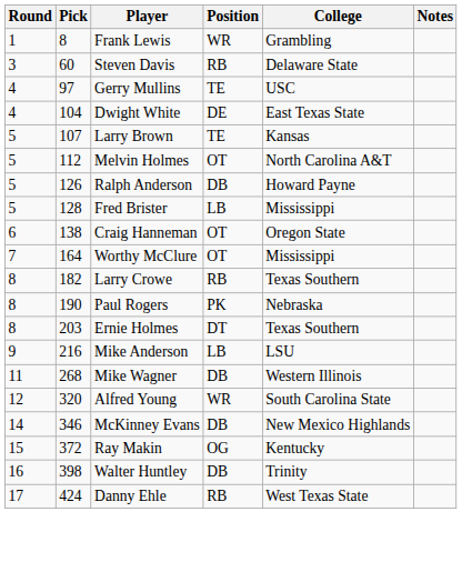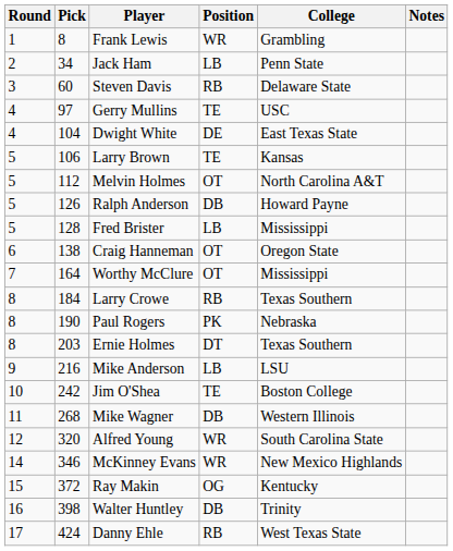 <table class="wikitable">
 <tr>
 <th>Round</th>
 <th>Pick</th>
 <th>Player</th>
 <th>Position</th>
 <th>College</th>
 <th>Notes</th>
 </tr>
 <tr>
 <td>1</td>
 <td>8</td>
 <td>Frank Lewis</td>
 <td>WR</td>
 <td>Grambling</td>
+<td></td>
+</tr>
+<tr>
+<td>2</td>
+<td>34</td>
+<td>Jack Ham</td>
+<td>LB</td>
+<td>Penn State</td>
 <td></td>
 </tr>
 <tr>
 <td>3</td>
 <td>60</td>
 <td>Steven Davis</td>
 <td>RB</td>
 <td>Delaware State</td>
 <td></td>
 </tr>
 <tr>
 <td>4</td>
 <td>97</td>
 <td>Gerry Mullins</td>
 <td>TE</td>
 <td>USC</td>
 <td></td>
 </tr>
 <tr>
 <td>4</td>
 <td>104</td>
 <td>Dwight White</td>
 <td>DE</td>
 <td>East Texas State</td>
 <td></td>
 </tr>
 <tr>
 <td>5</td>
-<td>107</td>
+<td>106</td>
 <td>Larry Brown</td>
 <td>TE</td>
 <td>Kansas</td>
 <td></td>
 </tr>
 <tr>
 <td>5</td>
 <td>112</td>
 <td>Melvin Holmes</td>
 <td>OT</td>
 <td>North Carolina A&T</td>
 <td></td>
 </tr>
 <tr>
 <td>5</td>
 <td>126</td>
 <td>Ralph Anderson</td>
 <td>DB</td>
 <td>Howard Payne</td>
 <td></td>
 </tr>
 <tr>
 <td>5</td>
 <td>128</td>
 <td>Fred Brister</td>
 <td>LB</td>
 <td>Mississippi</td>
 <td></td>
 </tr>
 <tr>
 <td>6</td>
 <td>138</td>
 <td>Craig Hanneman</td>
 <td>OT</td>
 <td>Oregon State</td>
 <td></td>
 </tr>
 <tr>
 <td>7</td>
 <td>164</td>
 <td>Worthy McClure</td>
 <td>OT</td>
 <td>Mississippi</td>
 <td></td>
 </tr>
 <tr>
 <td>8</td>
-<td>182</td>
+<td>184</td>
 <td>Larry Crowe</td>
 <td>RB</td>
 <td>Texas Southern</td>
 <td></td>
 </tr>
 <tr>
 <td>8</td>
 <td>190</td>
 <td>Paul Rogers</td>
 <td>PK</td>
 <td>Nebraska</td>
 <td></td>
 </tr>
 <tr>
 <td>8</td>
 <td>203</td>
 <td>Ernie Holmes</td>
 <td>DT</td>
 <td>Texas Southern</td>
 <td></td>
 </tr>
 <tr>
 <td>9</td>
 <td>216</td>
 <td>Mike Anderson</td>
 <td>LB</td>
 <td>LSU</td>
 <td></td>
 </tr>
 <tr>
+<td>10</td>
+<td>242</td>
+<td>Jim O'Shea</td>
+<td>TE</td>
+<td>Boston College</td>
+<td></td>
+</tr>
+<tr>
 <td>11</td>
 <td>268</td>
 <td>Mike Wagner</td>
 <td>DB</td>
 <td>Western Illinois</td>
 <td></td>
 </tr>
 <tr>
 <td>12</td>
 <td>320</td>
 <td>Alfred Young</td>
 <td>WR</td>
 <td>South Carolina State</td>
 <td></td>
 </tr>
 <tr>
 <td>14</td>
 <td>346</td>
 <td>McKinney Evans</td>
-<td>DB</td>
+<td>WR</td>
 <td>New Mexico Highlands</td>
 <td></td>
 </tr>
 <tr>
 <td>15</td>
 <td>372</td>
 <td>Ray Makin</td>
 <td>OG</td>
 <td>Kentucky</td>
 <td></td>
 </tr>
 <tr>
 <td>16</td>
 <td>398</td>
 <td>Walter Huntley</td>
 <td>DB</td>
 <td>Trinity</td>
 <td></td>
 </tr>
 <tr>
 <td>17</td>
 <td>424</td>
 <td>Danny Ehle</td>
 <td>RB</td>
 <td>West Texas State</td>
 <td></td>
 </tr>
 </table>
